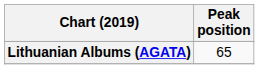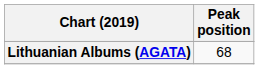 <table class="wikitable sortable plainrowheaders" style="text-align:center">
 <tr>
 <th scope="col">Chart (2019)</th>
 <th scope="col">Peak<br>position</th>
 </tr>
 <tr>
 </tr>
 <tr>
 </tr>
 <tr>
 </tr>
 <tr>
 </tr>
 <tr>
 </tr>
 <tr>
 </tr>
 <tr>
 </tr>
 <tr>
 <th scope="row">Lithuanian Albums (<a href='#'>AGATA</a>)</th>
-<td>65</td>
+<td>68</td>
 </tr>
 <tr>
 </tr>
 <tr>
 </tr>
 <tr>
 </tr>
 <tr>
 </tr>
 <tr>
 </tr>
 </table>
